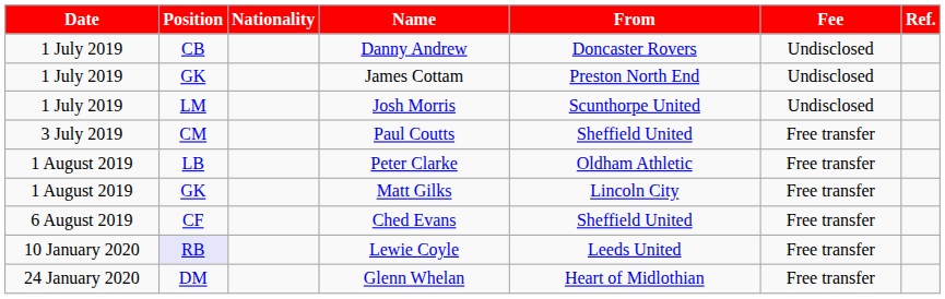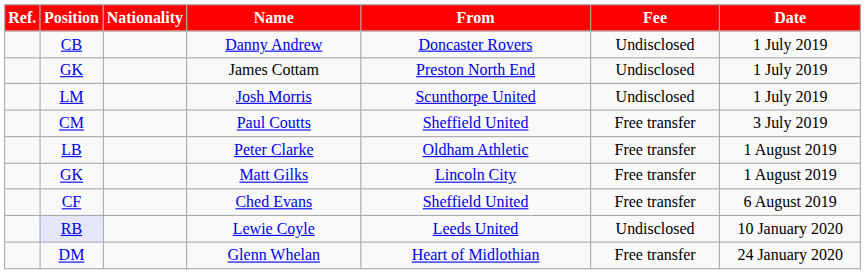 <table class="wikitable"  style="text-align:center; font-size:90%; ">
 <tr>
-<th style="background:#FF0000; color:#FFFFFF; width:120px;">Date</th>
+<th style="background:#FF0000; color:#FFFFFF; width:25px;">Ref.</th>
 <th style="background:#FF0000; color:#FFFFFF; width:50px;">Position</th>
 <th style="background:#FF0000; color:#FFFFFF; width:50px;">Nationality</th>
 <th style="background:#FF0000; color:#FFFFFF; width:150px;">Name</th>
 <th style="background:#FF0000; color:#FFFFFF; width:200px;">From</th>
 <th style="background:#FF0000; color:#FFFFFF; width:110px;">Fee</th>
-<th style="background:#FF0000; color:#FFFFFF; width:25px;">Ref.</th>
+<th style="background:#FF0000; color:#FFFFFF; width:120px;">Date</th>
 </tr>
 <tr>
-<td>1 July 2019</td>
+<td></td>
 <td><a href='#'>CB</a></td>
 <td></td>
 <td><a href='#'>Danny Andrew</a></td>
 <td> <a href='#'>Doncaster Rovers</a></td>
 <td>Undisclosed</td>
-<td></td>
+<td>1 July 2019</td>
 </tr>
 <tr>
-<td>1 July 2019</td>
+<td></td>
 <td><a href='#'>GK</a></td>
 <td></td>
 <td>James Cottam</td>
 <td> <a href='#'>Preston North End</a></td>
 <td>Undisclosed</td>
-<td></td>
+<td>1 July 2019</td>
 </tr>
 <tr>
-<td>1 July 2019</td>
+<td></td>
 <td><a href='#'>LM</a></td>
 <td></td>
 <td><a href='#'>Josh Morris</a></td>
 <td> <a href='#'>Scunthorpe United</a></td>
 <td>Undisclosed</td>
-<td></td>
+<td>1 July 2019</td>
 </tr>
 <tr>
-<td>3 July 2019</td>
+<td></td>
 <td><a href='#'>CM</a></td>
 <td></td>
 <td><a href='#'>Paul Coutts</a></td>
 <td> <a href='#'>Sheffield United</a></td>
 <td>Free transfer</td>
-<td></td>
+<td>3 July 2019</td>
 </tr>
 <tr>
-<td>1 August 2019</td>
+<td></td>
 <td><a href='#'>LB</a></td>
 <td></td>
 <td><a href='#'>Peter Clarke</a></td>
 <td> <a href='#'>Oldham Athletic</a></td>
 <td>Free transfer</td>
-<td></td>
+<td>1 August 2019</td>
 </tr>
 <tr>
-<td>1 August 2019</td>
+<td></td>
 <td><a href='#'>GK</a></td>
 <td></td>
 <td><a href='#'>Matt Gilks</a></td>
 <td> <a href='#'>Lincoln City</a></td>
 <td>Free transfer</td>
-<td></td>
+<td>1 August 2019</td>
 </tr>
 <tr>
-<td>6 August 2019</td>
+<td></td>
 <td><a href='#'>CF</a></td>
 <td></td>
 <td><a href='#'>Ched Evans</a></td>
 <td> <a href='#'>Sheffield United</a></td>
 <td>Free transfer</td>
-<td></td>
+<td>6 August 2019</td>
 </tr>
 <tr>
-<td>10 January 2020</td>
+<td></td>
 <td style="background: lavender;"><a href='#'>RB</a></td>
 <td></td>
 <td><a href='#'>Lewie Coyle</a></td>
 <td> <a href='#'>Leeds United</a></td>
-<td>Free transfer</td>
-<td></td>
+<td>Undisclosed</td>
+<td>10 January 2020</td>
 </tr>
 <tr>
-<td>24 January 2020</td>
+<td></td>
 <td><a href='#'>DM</a></td>
 <td></td>
 <td><a href='#'>Glenn Whelan</a></td>
 <td> <a href='#'>Heart of Midlothian</a></td>
 <td>Free transfer</td>
-<td></td>
+<td>24 January 2020</td>
 </tr>
 </table>
